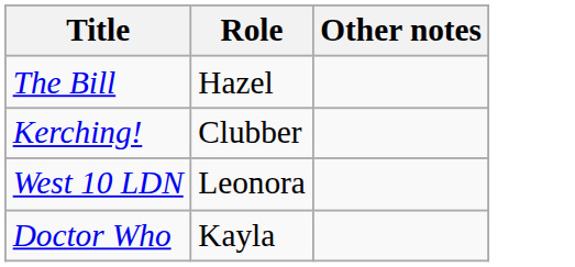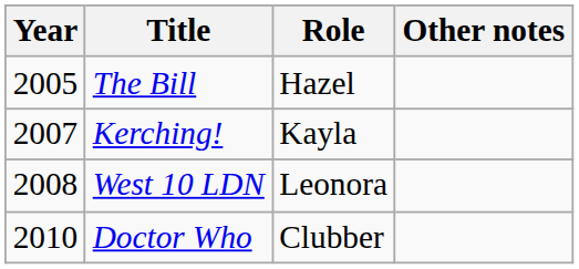 <table class="wikitable">
 <tr>
+<th>Year</th>
 <th>Title</th>
 <th>Role</th>
 <th>Other notes</th>
 </tr>
 <tr>
+<td>2005</td>
 <td><em><a href='#'>The Bill</a> </em></td>
 <td>Hazel</td>
 <td></td>
 </tr>
 <tr>
+<td>2007</td>
 <td><em><a href='#'>Kerching!</a></em></td>
-<td>Clubber</td>
+<td>Kayla</td>
 <td></td>
 </tr>
 <tr>
+<td rowspan="1">2008</td>
 <td><em><a href='#'>West 10 LDN</a></em></td>
 <td>Leonora</td>
 <td></td>
 </tr>
 <tr>
+<td rowspan="1">2010</td>
 <td><em><a href='#'>Doctor Who</a></em></td>
-<td>Kayla</td>
+<td>Clubber</td>
 <td></td>
 </tr>
 </table>
